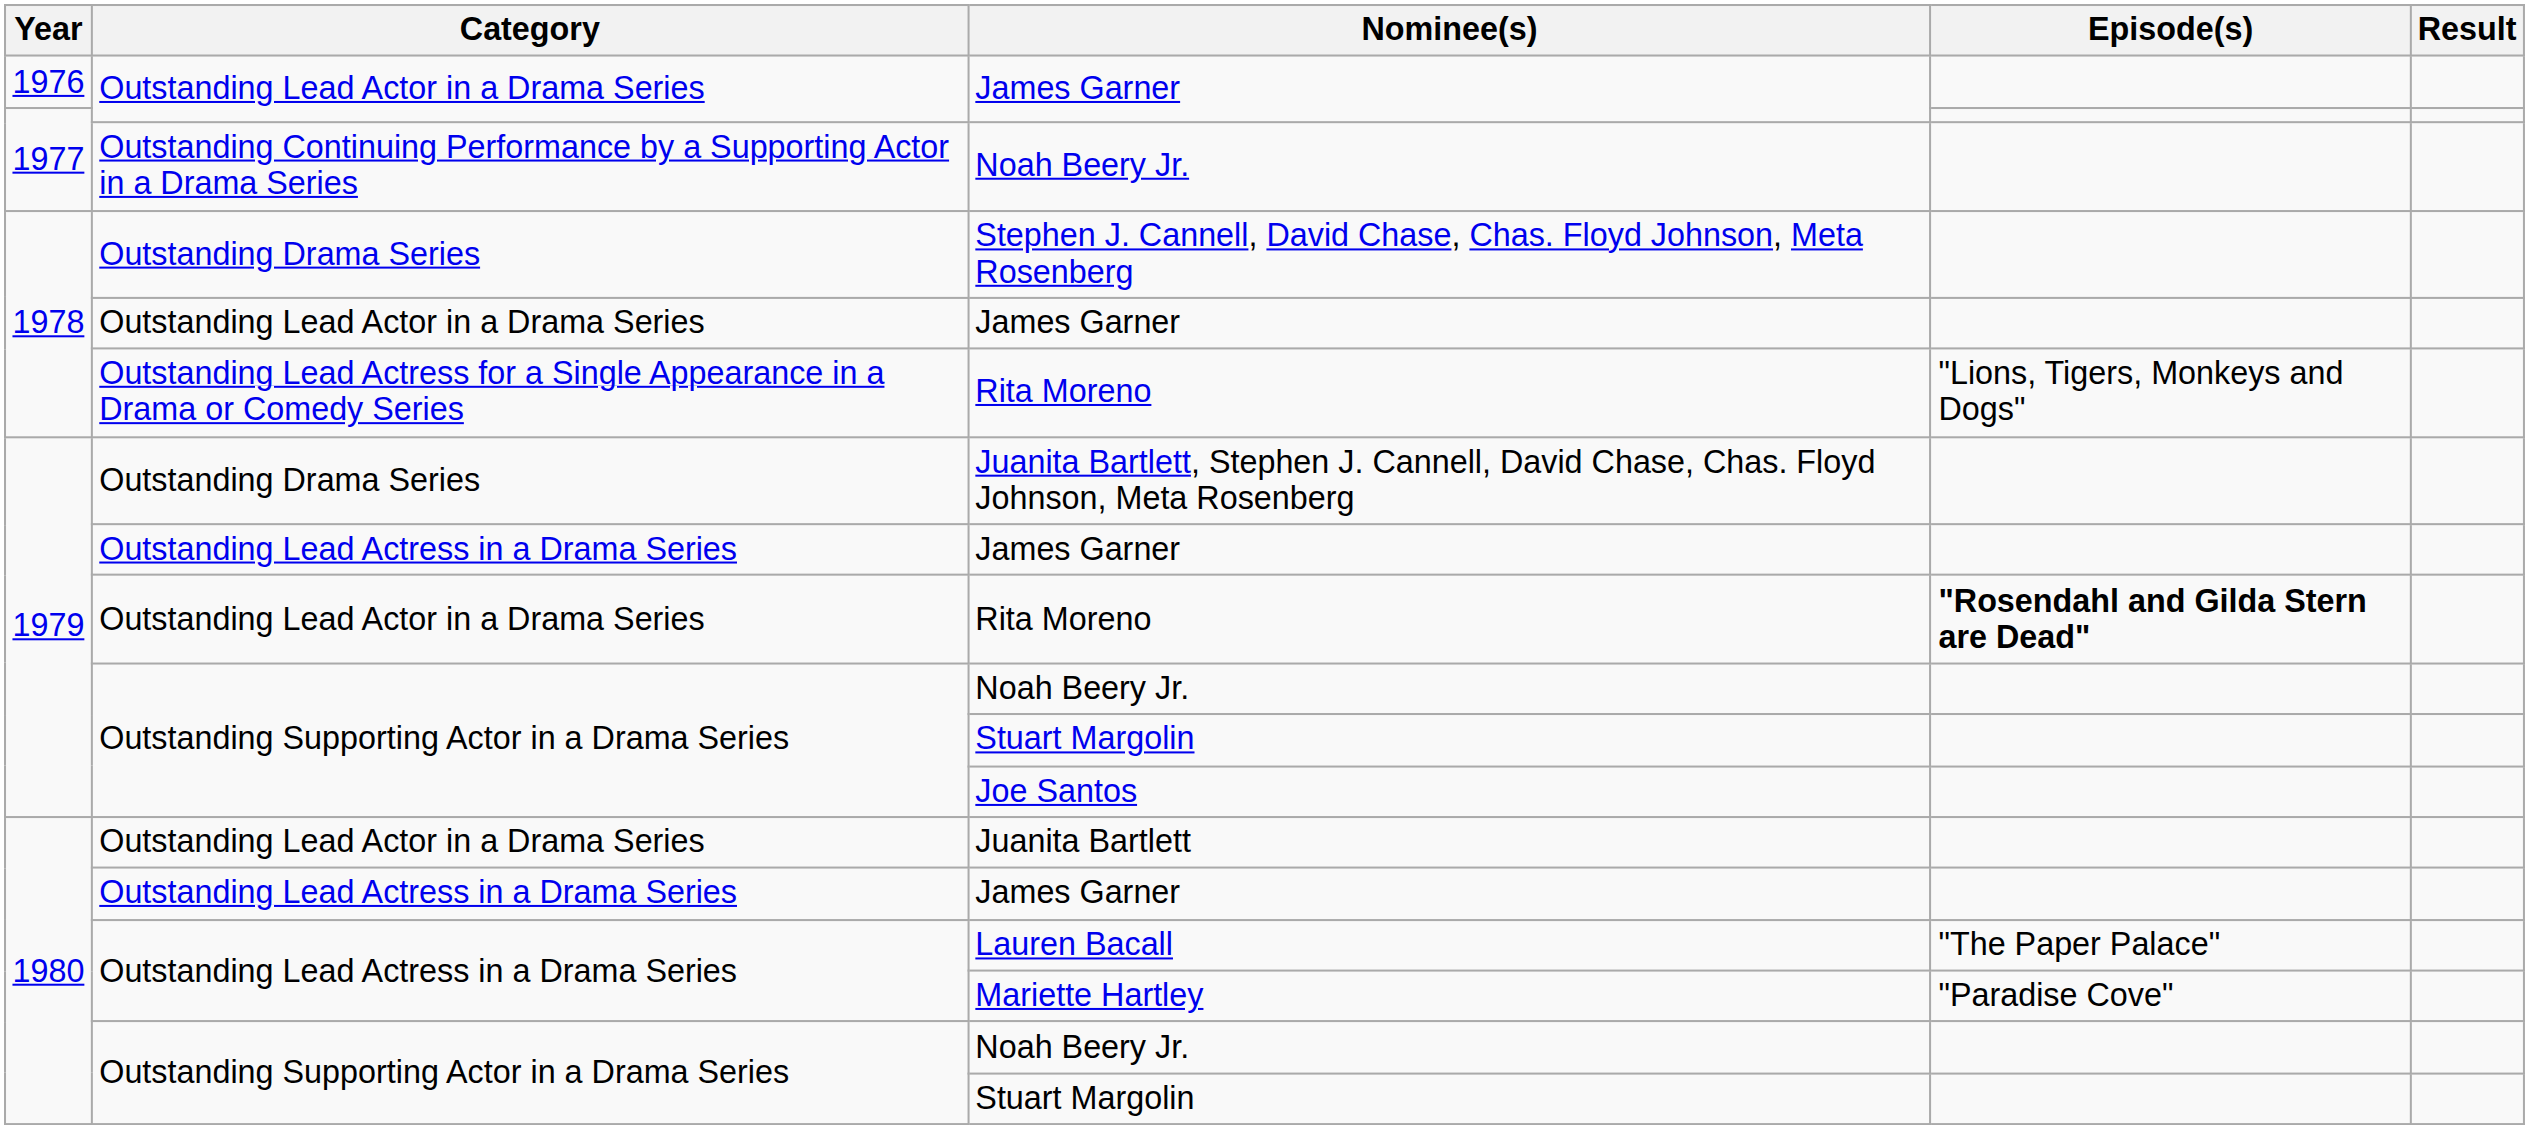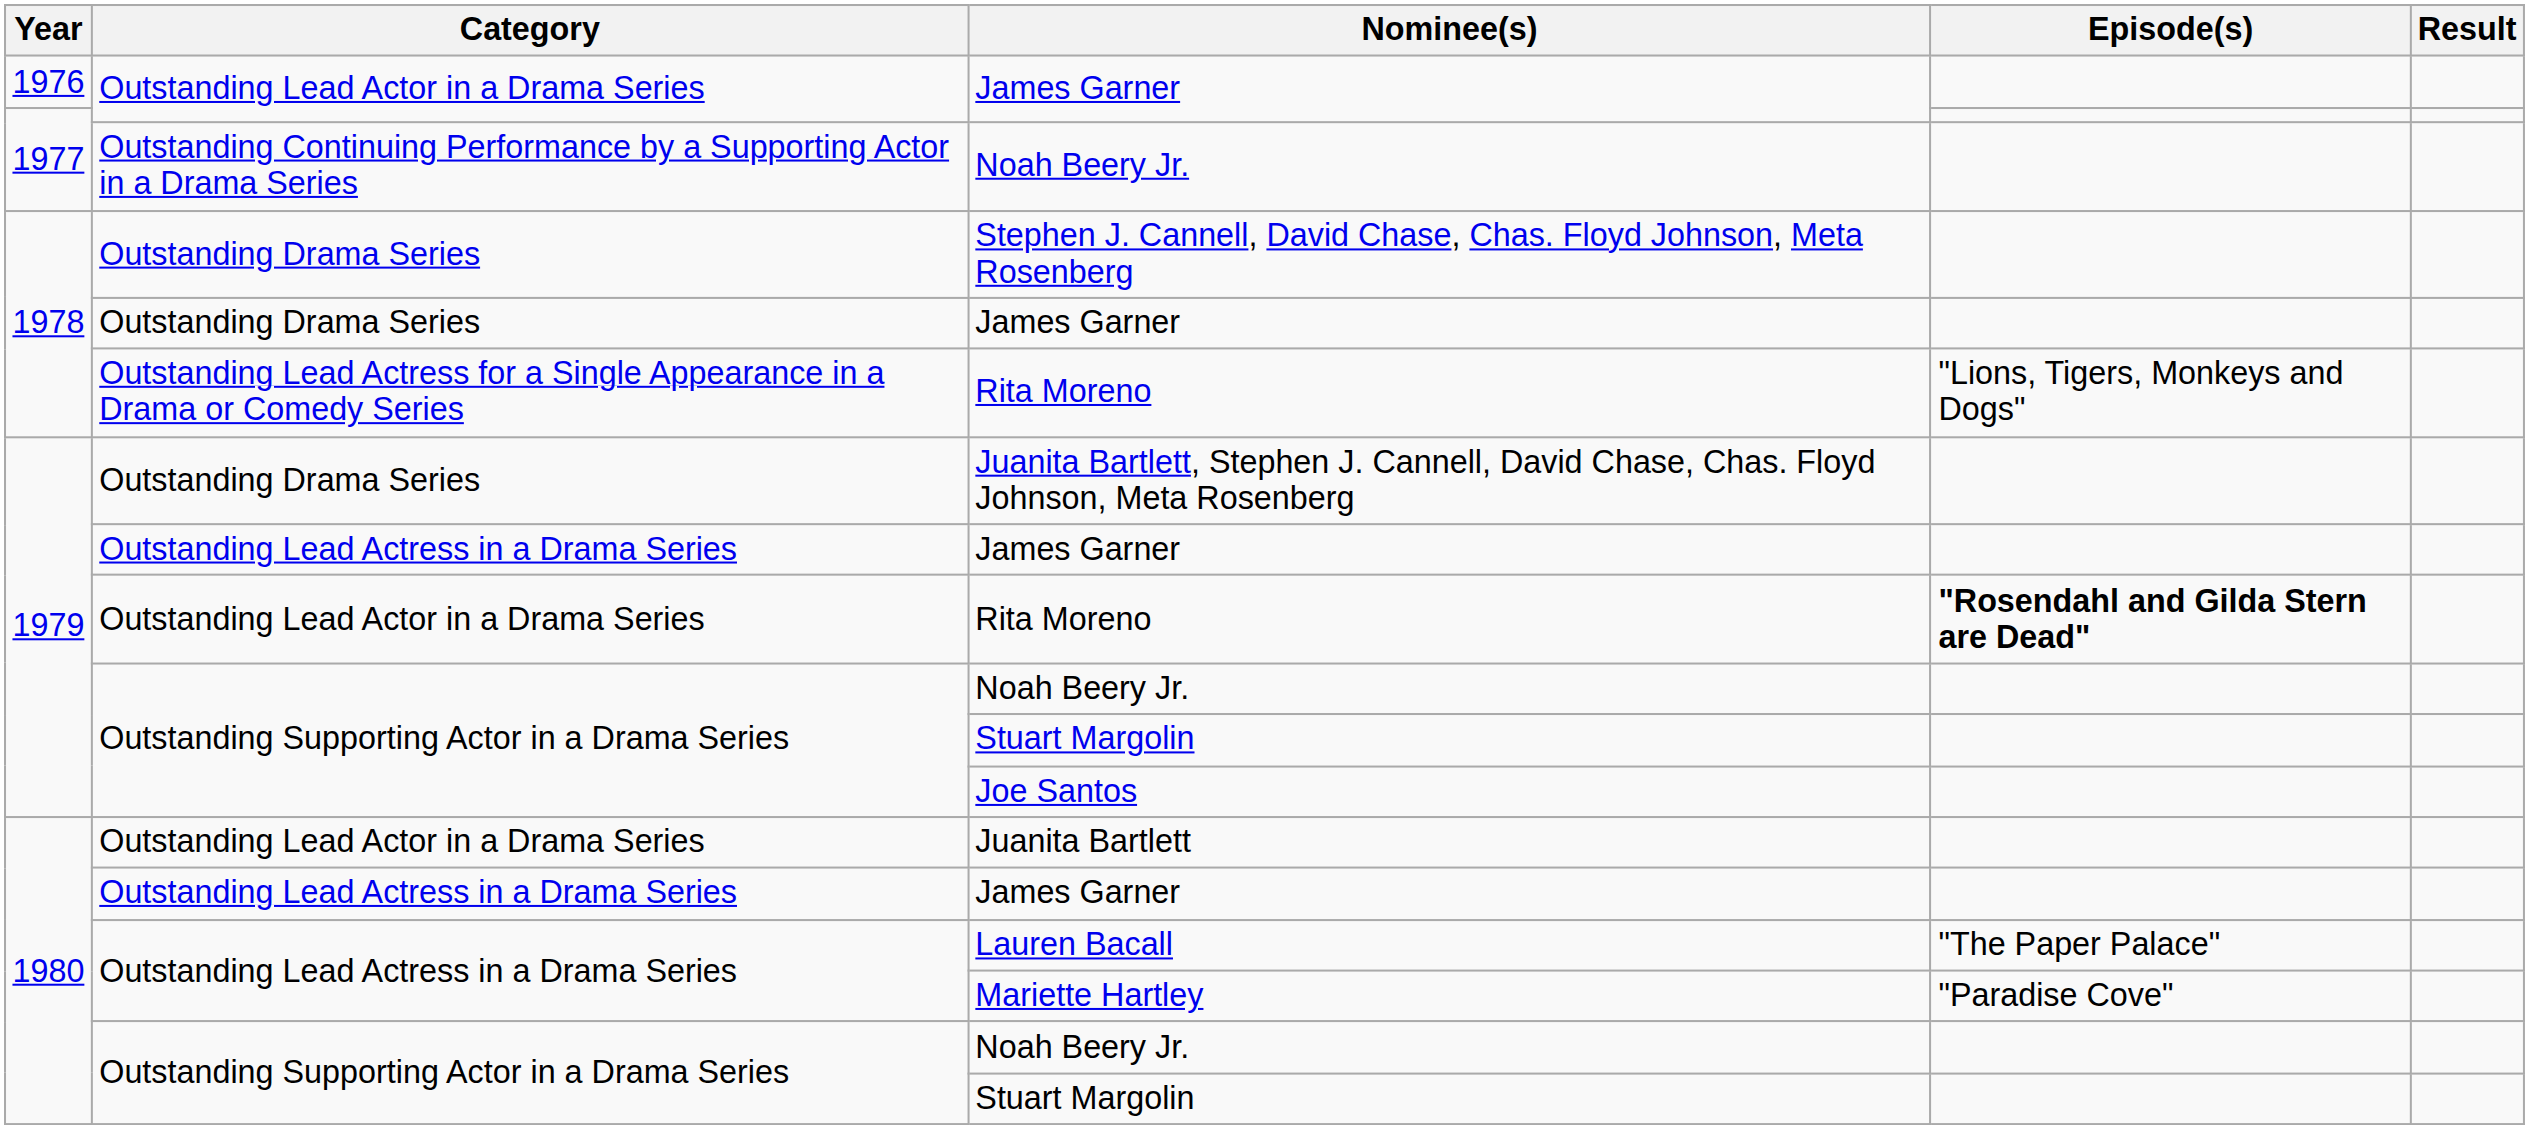 <table class="wikitable">
 <tr>
 <th>Year</th>
 <th>Category</th>
 <th>Nominee(s)</th>
 <th>Episode(s)</th>
 <th>Result</th>
 </tr>
 <tr>
 <td><a href='#'>1976</a></td>
 <td rowspan=2><a href='#'>Outstanding Lead Actor in a Drama Series</a></td>
 <td rowspan=2><a href='#'>James Garner</a></td>
 <td></td>
 <td></td>
 </tr>
 <tr>
 <td rowspan=2><a href='#'>1977</a></td>
 <td></td>
 <td></td>
 </tr>
 <tr>
 <td><a href='#'>Outstanding Continuing Performance by a Supporting Actor in a Drama Series</a></td>
 <td><a href='#'>Noah Beery Jr.</a></td>
 <td></td>
 <td></td>
 </tr>
 <tr>
 <td rowspan=3><a href='#'>1978</a></td>
 <td><a href='#'>Outstanding Drama Series</a></td>
 <td><a href='#'>Stephen J. Cannell</a>, <a href='#'>David Chase</a>, <a href='#'>Chas. Floyd Johnson</a>, <a href='#'>Meta Rosenberg</a></td>
 <td></td>
 <td></td>
 </tr>
 <tr>
-<td>Outstanding Lead Actor in a Drama Series</td>
+<td>Outstanding Drama Series</td>
 <td>James Garner</td>
 <td></td>
 <td></td>
 </tr>
 <tr>
 <td><a href='#'>Outstanding Lead Actress for a Single Appearance in a Drama or Comedy Series</a></td>
 <td><a href='#'>Rita Moreno</a></td>
 <td>"Lions, Tigers, Monkeys and Dogs"</td>
 <td></td>
 </tr>
 <tr>
 <td rowspan=6><a href='#'>1979</a></td>
 <td>Outstanding Drama Series</td>
 <td><a href='#'>Juanita Bartlett</a>, Stephen J. Cannell, David Chase, Chas. Floyd Johnson, Meta Rosenberg</td>
 <td></td>
 <td></td>
 </tr>
 <tr>
 <td><a href='#'>Outstanding Lead Actress in a Drama Series</a></td>
 <td>James Garner</td>
 <td></td>
 <td></td>
 </tr>
 <tr>
 <td>Outstanding Lead Actor in a Drama Series</td>
 <td>Rita Moreno</td>
 <td><strong>"Rosendahl and Gilda Stern are Dead"</strong></td>
 <td></td>
 </tr>
 <tr>
 <td rowspan=3>Outstanding Supporting Actor in a Drama Series</td>
 <td>Noah Beery Jr.</td>
 <td></td>
 <td></td>
 </tr>
 <tr>
 <td><a href='#'>Stuart Margolin</a></td>
 <td></td>
 <td></td>
 </tr>
 <tr>
 <td><a href='#'>Joe Santos</a></td>
 <td></td>
 <td></td>
 </tr>
 <tr>
 <td rowspan=6><a href='#'>1980</a></td>
 <td>Outstanding Lead Actor in a Drama Series</td>
 <td>Juanita Bartlett</td>
 <td></td>
 <td></td>
 </tr>
 <tr>
 <td><a href='#'>Outstanding Lead Actress in a Drama Series</a></td>
 <td>James Garner</td>
 <td></td>
 <td></td>
 </tr>
 <tr>
 <td rowspan=2>Outstanding Lead Actress in a Drama Series</td>
 <td><a href='#'>Lauren Bacall</a></td>
 <td>"The Paper Palace"</td>
 <td></td>
 </tr>
 <tr>
 <td><a href='#'>Mariette Hartley</a></td>
 <td>"Paradise Cove"</td>
 <td></td>
 </tr>
 <tr>
 <td rowspan=2>Outstanding Supporting Actor in a Drama Series</td>
 <td>Noah Beery Jr.</td>
 <td></td>
 <td></td>
 </tr>
 <tr>
 <td>Stuart Margolin</td>
 <td></td>
 <td></td>
 </tr>
 </table>
